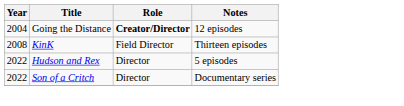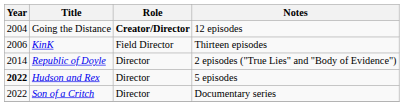 <table class="wikitable sortable">
 <tr>
 <th>Year</th>
 <th>Title</th>
 <th>Role</th>
 <th class="unsortable">Notes</th>
 </tr>
 <tr>
 <td>2004</td>
 <td>Going the Distance</td>
 <td><strong>Creator/Director</strong></td>
 <td>12 episodes</td>
 </tr>
 <tr>
-<td>2008</td>
+<td>2006</td>
 <td><em><a href='#'>KinK</a></em></td>
 <td>Field Director</td>
 <td>Thirteen episodes</td>
 </tr>
 <tr>
-<td>2022</td>
+<td>2014</td>
+<td><em><a href='#'>Republic of Doyle</a></em></td>
+<td>Director</td>
+<td>2 episodes ("True Lies" and "Body of Evidence")</td>
+</tr>
+<tr>
+<td><strong>2022</strong></td>
 <td><em><a href='#'>Hudson and Rex</a></em></td>
 <td>Director</td>
 <td>5 episodes</td>
 </tr>
 <tr>
 <td>2022</td>
 <td><em><a href='#'>Son of a Critch</a></em></td>
 <td>Director</td>
 <td>Documentary series</td>
 </tr>
 <tr>
 </tr>
 </table>
